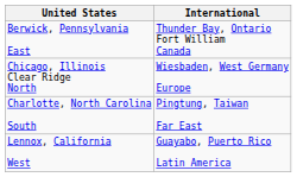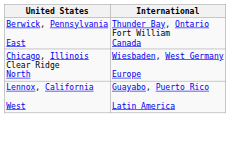 <table class="wikitable">
 <tr>
 <th>United States</th>
 <th>International</th>
 </tr>
 <tr>
 <td> <a href='#'>Berwick</a>, <a href='#'>Pennsylvania</a><br><br><a href='#'>East</a></td>
 <td> <a href='#'>Thunder Bay</a>, <a href='#'>Ontario</a><br>Fort William<br><a href='#'>Canada</a></td>
 </tr>
 <tr>
 <td> <a href='#'>Chicago</a>, <a href='#'>Illinois</a><br>Clear Ridge<br><a href='#'>North</a></td>
 <td> <a href='#'>Wiesbaden</a>, <a href='#'>West Germany</a><br><br><a href='#'>Europe</a></td>
 </tr>
 <tr>
-<td> <a href='#'>Charlotte</a>, <a href='#'>North Carolina</a><br><br><a href='#'>South</a></td>
-<td> <a href='#'>Pingtung</a>, <a href='#'>Taiwan</a><br><br><a href='#'>Far East</a></td>
-</tr>
-<tr>
 <td> <a href='#'>Lennox</a>, <a href='#'>California</a><br><br><a href='#'>West</a></td>
 <td> <a href='#'>Guayabo</a>, <a href='#'>Puerto Rico</a><br><br><a href='#'>Latin America</a></td>
 </tr>
 </table>
